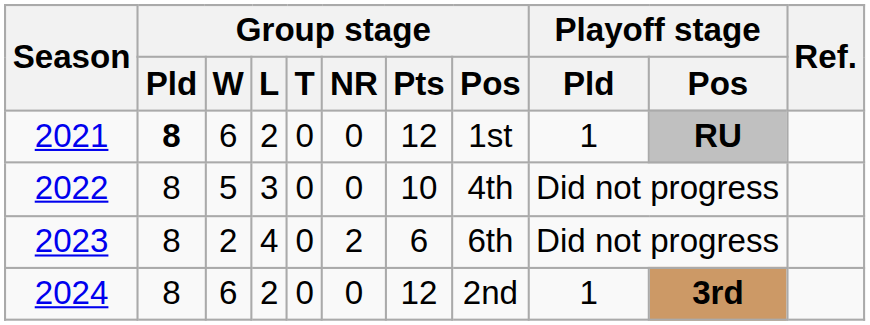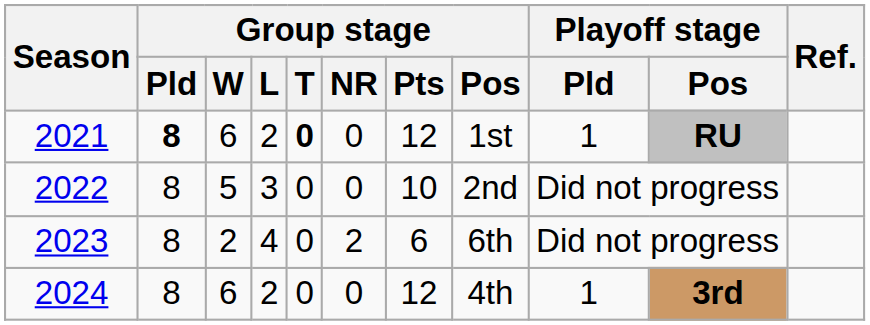 <table class="wikitable" style="text-align: center">
 <tr>
 <th rowspan=2>Season</th>
 <th colspan=7>Group stage</th>
 <th colspan=2>Playoff stage</th>
 <th rowspan=2>Ref.</th>
 </tr>
 <tr>
 <th>Pld</th>
 <th>W</th>
 <th>L</th>
 <th>T</th>
 <th>NR</th>
 <th>Pts</th>
 <th>Pos</th>
 <th>Pld</th>
 <th>Pos</th>
 </tr>
 <tr>
 <td><a href='#'>2021</a></td>
 <td><strong>8</strong></td>
 <td>6</td>
 <td>2</td>
-<td>0</td>
+<td><strong>0</strong></td>
 <td>0</td>
 <td>12</td>
 <td>1st</td>
 <td>1</td>
 <td bgcolor="silver"><strong>RU</strong></td>
 <td></td>
 </tr>
 <tr>
 <td><a href='#'>2022</a></td>
 <td>8</td>
 <td>5</td>
 <td>3</td>
 <td>0</td>
 <td>0</td>
 <td>10</td>
-<td>4th</td>
+<td>2nd</td>
 <td colspan=2>Did not progress</td>
 <td></td>
 </tr>
 <tr>
 <td><a href='#'>2023</a></td>
 <td>8</td>
 <td>2</td>
 <td>4</td>
 <td>0</td>
 <td>2</td>
 <td>6</td>
 <td>6th</td>
 <td colspan=2>Did not progress</td>
 <td></td>
 </tr>
 <tr>
 <td><a href='#'>2024</a></td>
 <td>8</td>
 <td>6</td>
 <td>2</td>
 <td>0</td>
 <td>0</td>
 <td>12</td>
-<td>2nd</td>
+<td>4th</td>
 <td>1</td>
 <td bgcolor=#cc9966><strong>3rd</strong></td>
 <td></td>
 </tr>
 </table>
